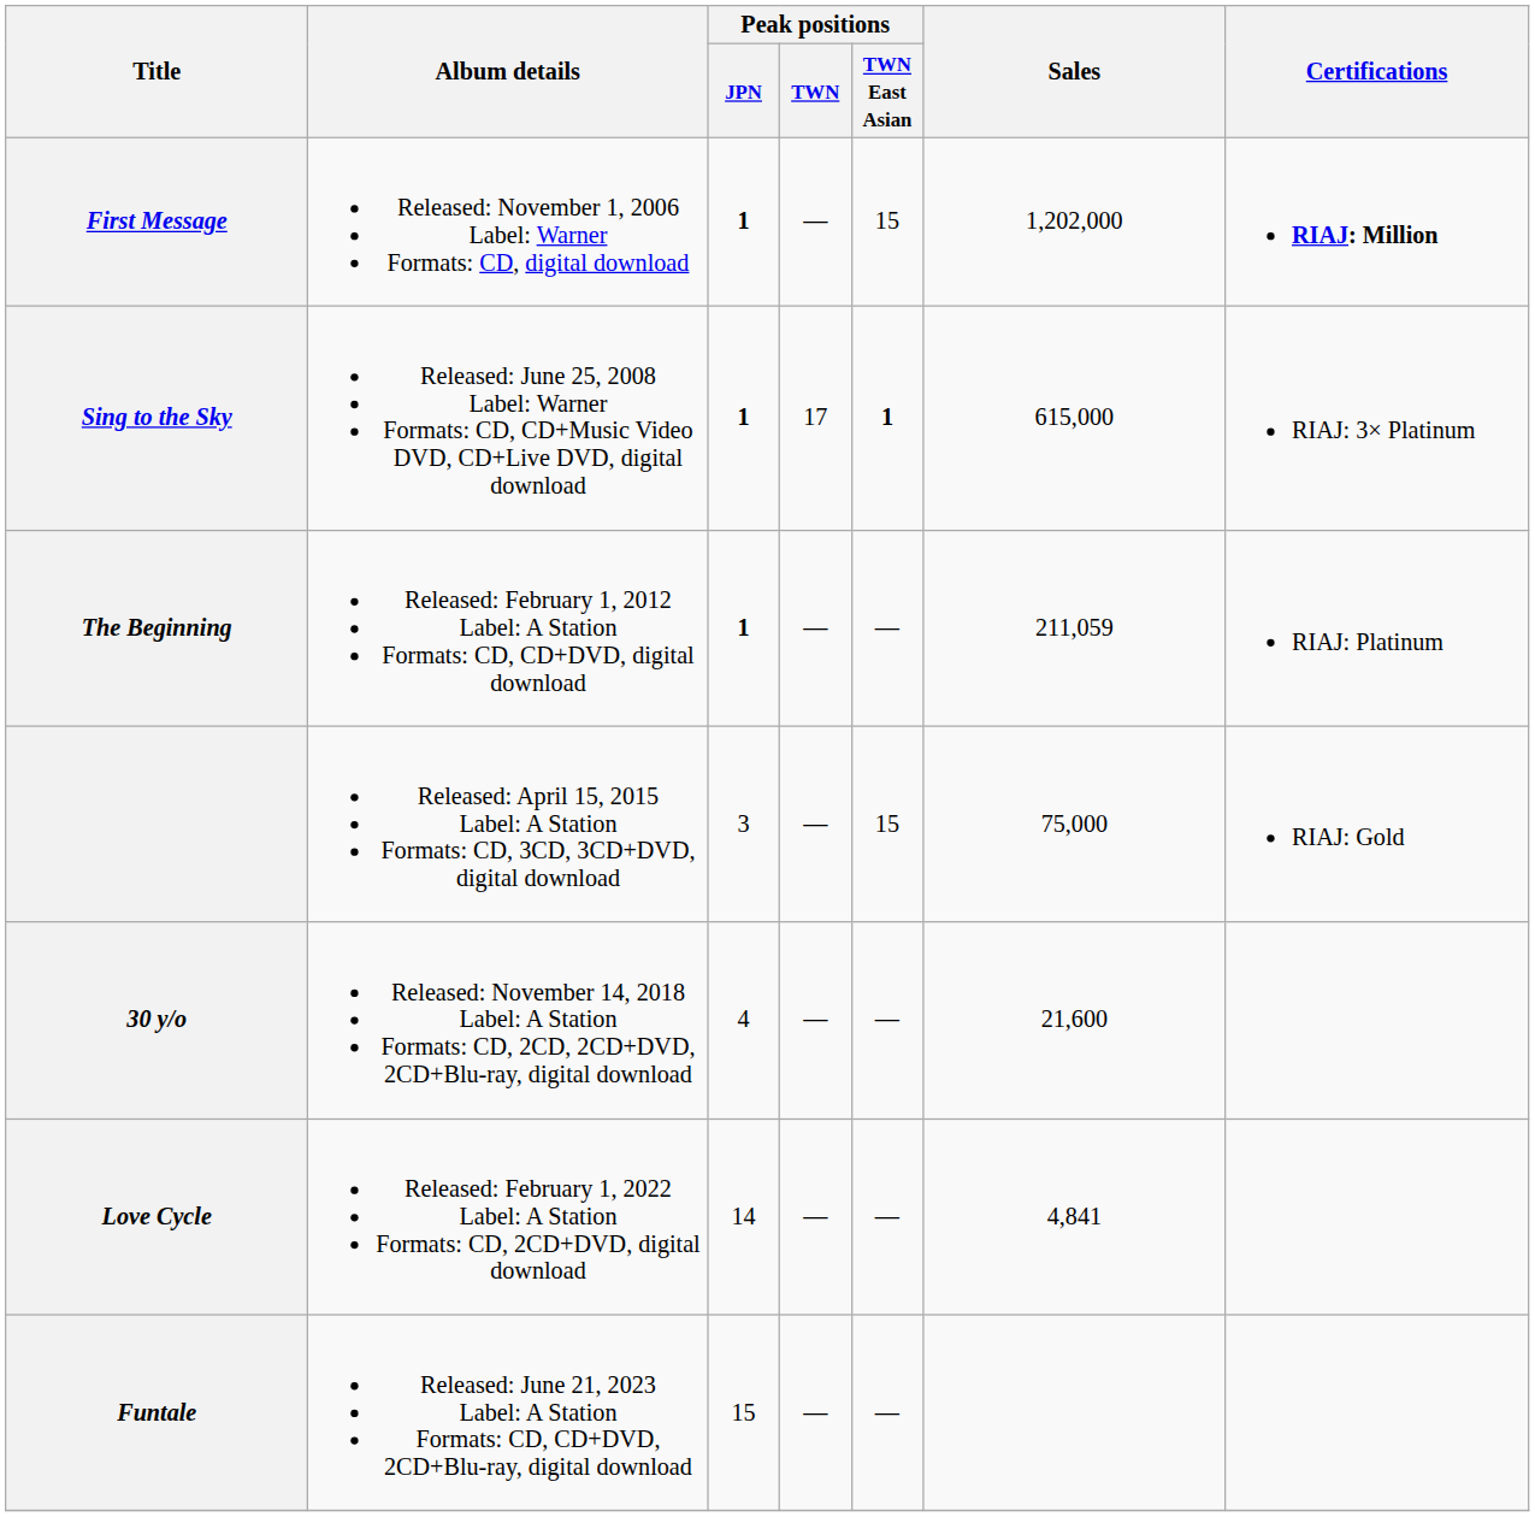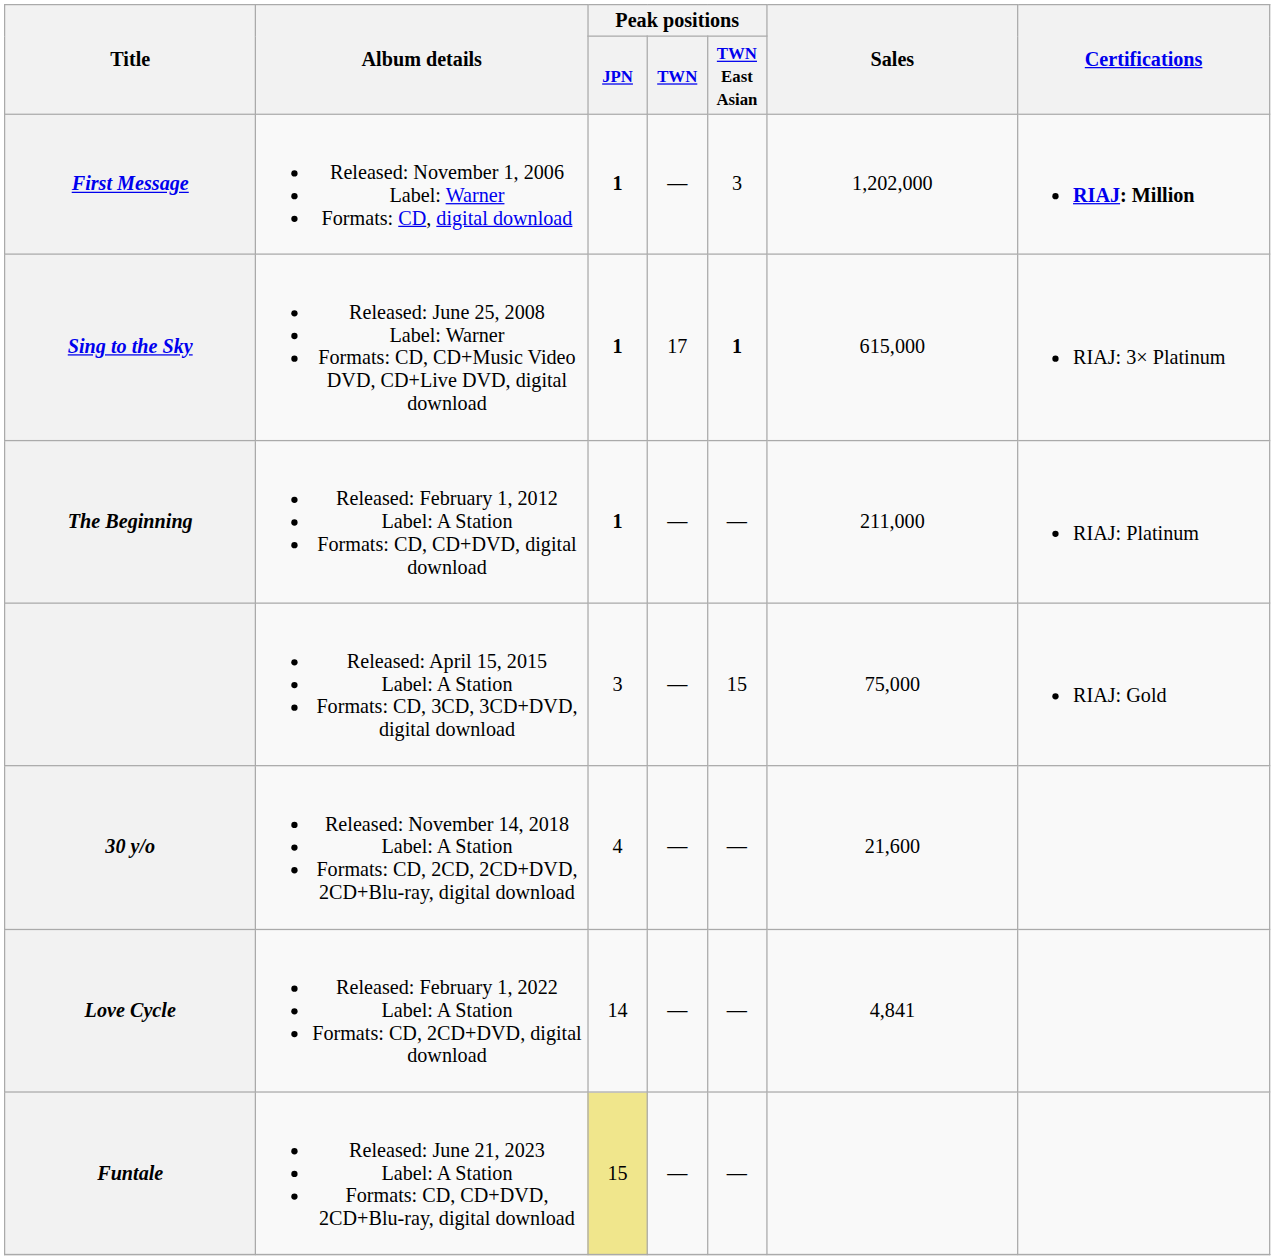 <table class="wikitable plainrowheaders" style="text-align:center;">
 <tr>
 <th style="width:12em;" rowspan="2">Title</th>
 <th style="width:16em;" rowspan="2">Album details</th>
 <th colspan="3">Peak positions</th>
 <th style="width:12em;" rowspan="2">Sales</th>
 <th style="width:12em;" rowspan="2"><a href='#'>Certifications</a></th>
 </tr>
 <tr>
 <th style="width:2.5em;"><small><a href='#'>JPN</a></small><br></th>
 <th style="width:2.5em;"><small><a href='#'>TWN</a></small><br></th>
 <th style="width:2.5em;"><small><a href='#'>TWN</a> East Asian</small><br></th>
 </tr>
 <tr>
 <th scope="row"><em><a href='#'>First Message</a></em></th>
 <td><br><ul><li>Released: November 1, 2006</li><li>Label: <a href='#'>Warner</a></li><li>Formats: <a href='#'>CD</a>, <a href='#'>digital download</a></li></ul></td>
 <td><strong>1</strong></td>
 <td>—</td>
-<td>15</td>
+<td>3</td>
 <td>1,202,000</td>
 <td align="left"><strong><br><ul><li><a href='#'>RIAJ</a>: Million</li></ul></strong></td>
 </tr>
 <tr>
 <th scope="row"><em><a href='#'>Sing to the Sky</a></em></th>
 <td><br><ul><li>Released: June 25, 2008</li><li>Label: Warner</li><li>Formats: CD, CD+Music Video DVD, CD+Live DVD, digital download</li></ul></td>
 <td><strong>1</strong></td>
 <td>17</td>
 <td><strong>1</strong></td>
 <td>615,000</td>
 <td align="left"><br><ul><li>RIAJ: 3× Platinum</li></ul></td>
 </tr>
 <tr>
 <th scope="row"><em>The Beginning</em></th>
 <td><br><ul><li>Released: February 1, 2012</li><li>Label: A Station</li><li>Formats: CD, CD+DVD, digital download</li></ul></td>
 <td><strong>1</strong></td>
 <td>—</td>
 <td>—</td>
-<td>211,059</td>
+<td>211,000</td>
 <td align="left"><br><ul><li>RIAJ: Platinum</li></ul></td>
 </tr>
 <tr>
 <th scope="row"></th>
 <td><br><ul><li>Released: April 15, 2015</li><li>Label: A Station</li><li>Formats: CD, 3CD, 3CD+DVD, digital download</li></ul></td>
 <td>3</td>
 <td>—</td>
 <td>15</td>
 <td>75,000</td>
 <td align="left"><br><ul><li>RIAJ: Gold</li></ul></td>
 </tr>
 <tr>
 <th scope="row"><em>30 y/o</em></th>
 <td><br><ul><li>Released: November 14, 2018</li><li>Label: A Station</li><li>Formats: CD, 2CD, 2CD+DVD, 2CD+Blu-ray, digital download</li></ul></td>
 <td>4</td>
 <td>—</td>
 <td>—</td>
 <td>21,600</td>
 <td></td>
 </tr>
 <tr>
 <th scope="row"><em>Love Cycle</em></th>
 <td><br><ul><li>Released: February 1, 2022</li><li>Label: A Station</li><li>Formats: CD, 2CD+DVD, digital download</li></ul></td>
 <td>14</td>
 <td>—</td>
 <td>—</td>
 <td>4,841</td>
 <td></td>
 </tr>
 <tr>
 <th scope="row"><em>Funtale</em></th>
 <td><br><ul><li>Released: June 21, 2023</li><li>Label: A Station</li><li>Formats: CD, CD+DVD, 2CD+Blu-ray, digital download</li></ul></td>
-<td>15</td>
+<td style="background: khaki;">15</td>
 <td>—</td>
 <td>—</td>
 <td></td>
 <td></td>
 </tr>
 <tr>
 </tr>
 </table>
